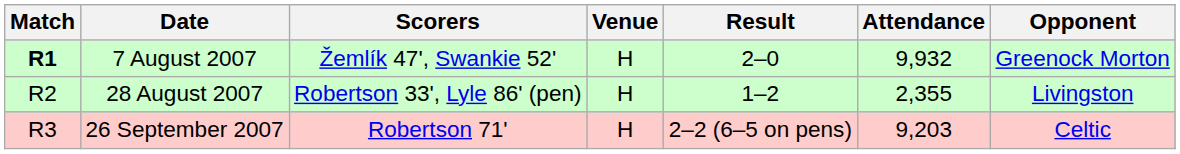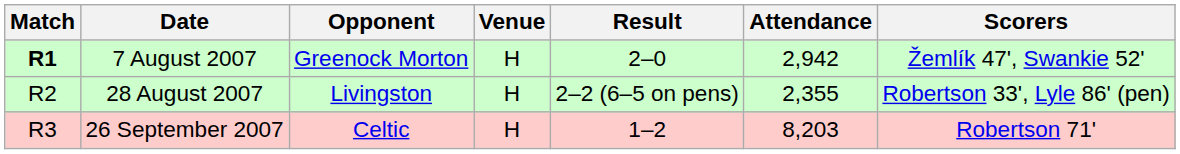 <table class="wikitable" style="font-size:100%; text-align:center">
 <tr>
 <th>Match</th>
 <th>Date</th>
-<th>Scorers</th>
+<th>Opponent</th>
 <th>Venue</th>
 <th>Result</th>
 <th>Attendance</th>
-<th>Opponent</th>
+<th>Scorers</th>
 </tr>
 <tr style="background: #CCFFCC;">
 <td><strong>R1</strong></td>
 <td>7 August 2007</td>
-<td><a href='#'>Žemlík</a> 47', <a href='#'>Swankie</a> 52'</td>
+<td><a href='#'>Greenock Morton</a></td>
 <td>H</td>
 <td>2–0</td>
-<td>9,932</td>
-<td><a href='#'>Greenock Morton</a></td>
+<td>2,942</td>
+<td><a href='#'>Žemlík</a> 47', <a href='#'>Swankie</a> 52'</td>
 </tr>
 <tr style="background: #CCFFCC;">
 <td>R2</td>
 <td>28 August 2007</td>
+<td><a href='#'>Livingston</a></td>
+<td>H</td>
+<td>2–2 (6–5 on pens)</td>
+<td>2,355</td>
 <td><a href='#'>Robertson</a> 33', <a href='#'>Lyle</a> 86' (pen)</td>
-<td>H</td>
-<td>1–2</td>
-<td>2,355</td>
-<td><a href='#'>Livingston</a></td>
 </tr>
 <tr style="background: #FFCCCC;">
 <td>R3</td>
 <td>26 September 2007</td>
+<td><a href='#'>Celtic</a></td>
+<td>H</td>
+<td>1–2</td>
+<td>8,203</td>
 <td><a href='#'>Robertson</a> 71'</td>
-<td>H</td>
-<td>2–2 (6–5 on pens)</td>
-<td>9,203</td>
-<td><a href='#'>Celtic</a></td>
 </tr>
 </table>
